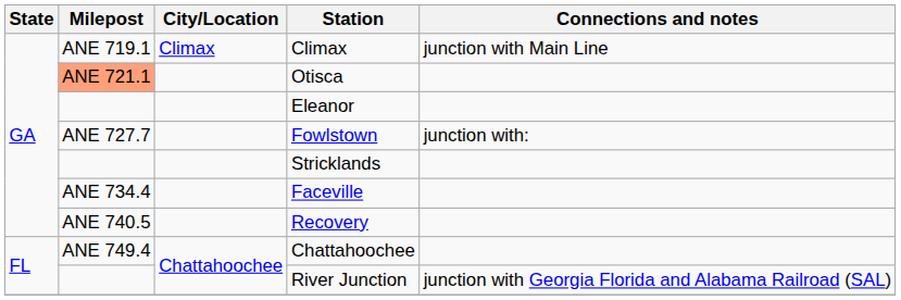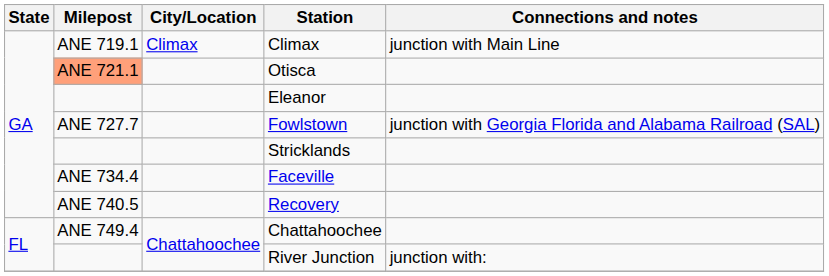 <table class="wikitable">
 <tr>
 <th>State</th>
 <th>Milepost</th>
 <th>City/Location</th>
 <th>Station</th>
 <th>Connections and notes</th>
 </tr>
 <tr>
 <td ! rowspan="7"><a href='#'>GA</a></td>
 <td>ANE 719.1</td>
 <td><a href='#'>Climax</a></td>
 <td>Climax</td>
 <td>junction with Main Line</td>
 </tr>
 <tr>
 <td style="background: lightsalmon;">ANE 721.1</td>
 <td></td>
 <td>Otisca</td>
 <td></td>
 </tr>
 <tr>
 <td></td>
 <td></td>
 <td>Eleanor</td>
 <td></td>
 </tr>
 <tr>
 <td>ANE 727.7</td>
 <td></td>
 <td><a href='#'>Fowlstown</a></td>
-<td>junction with:</td>
+<td>junction with <a href='#'>Georgia Florida and Alabama Railroad</a> (<a href='#'>SAL</a>)</td>
 </tr>
 <tr>
 <td></td>
 <td></td>
 <td>Stricklands</td>
 <td></td>
 </tr>
 <tr>
 <td>ANE 734.4</td>
 <td></td>
 <td><a href='#'>Faceville</a></td>
 <td></td>
 </tr>
 <tr>
 <td>ANE 740.5</td>
 <td></td>
 <td><a href='#'>Recovery</a></td>
 <td></td>
 </tr>
 <tr>
 <td ! rowspan="2"><a href='#'>FL</a></td>
 <td>ANE 749.4</td>
 <td ! rowspan="2"><a href='#'>Chattahoochee</a></td>
 <td>Chattahoochee</td>
 <td></td>
 </tr>
 <tr>
 <td></td>
 <td>River Junction</td>
-<td>junction with <a href='#'>Georgia Florida and Alabama Railroad</a> (<a href='#'>SAL</a>)</td>
+<td>junction with:</td>
 </tr>
 <tr>
 </tr>
 </table>
